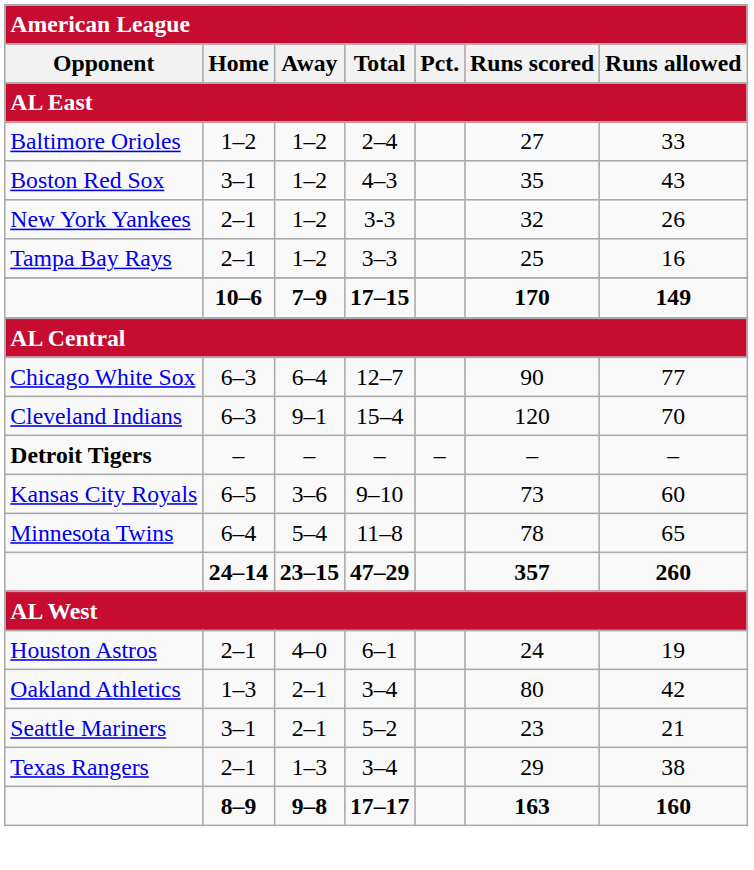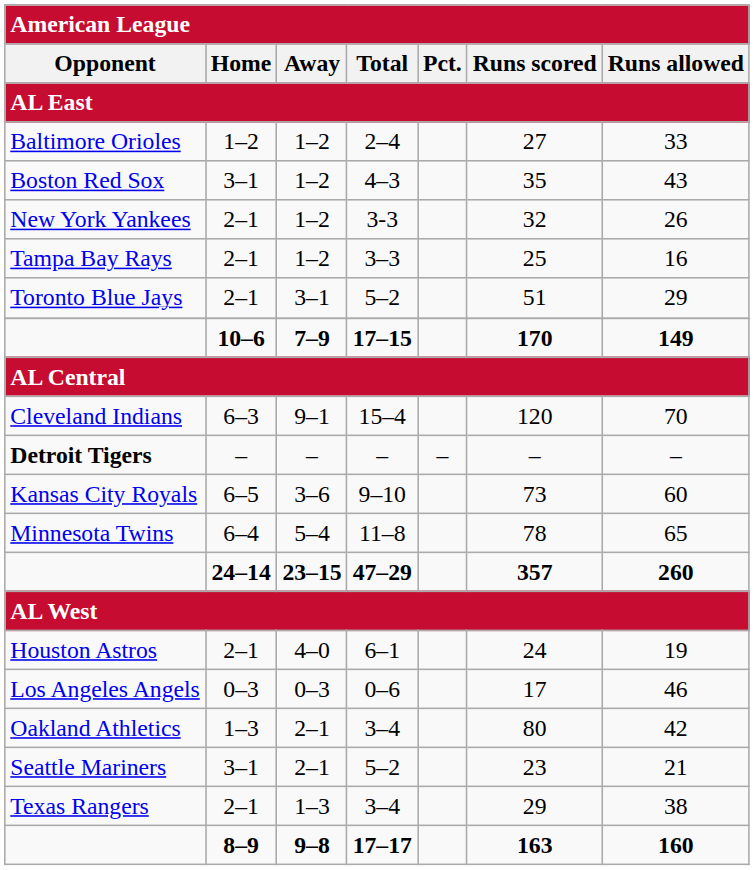 <table class="wikitable" style="font-size: 95%; text-align: center">
 <tr>
 <td colspan="7" style="text-align:left; background:#c60c30;color:#fff"><strong>American League</strong></td>
 </tr>
 <tr>
 <th>Opponent</th>
 <th>Home</th>
 <th>Away</th>
 <th>Total</th>
 <th>Pct.</th>
 <th>Runs scored</th>
 <th>Runs allowed</th>
 </tr>
 <tr>
 <td colspan="7" style="text-align:left; background:#c60c30;color:#fff"><strong>AL East</strong></td>
 </tr>
 <tr>
 <td style="text-align:left"><a href='#'>Baltimore Orioles</a></td>
 <td>1–2</td>
 <td>1–2</td>
 <td>2–4</td>
 <td></td>
 <td>27</td>
 <td>33</td>
 </tr>
 <tr>
 <td style="text-align:left"><a href='#'>Boston Red Sox</a></td>
 <td>3–1</td>
 <td>1–2</td>
 <td>4–3</td>
 <td></td>
 <td>35</td>
 <td>43</td>
 </tr>
 <tr>
 <td style="text-align:left"><a href='#'>New York Yankees</a></td>
 <td>2–1</td>
 <td>1–2</td>
 <td>3-3</td>
 <td></td>
 <td>32</td>
 <td>26</td>
 </tr>
 <tr>
 <td style="text-align:left"><a href='#'>Tampa Bay Rays</a></td>
 <td>2–1</td>
 <td>1–2</td>
 <td>3–3</td>
 <td></td>
 <td>25</td>
 <td>16</td>
 </tr>
 <tr>
+<td style="text-align:left"><a href='#'>Toronto Blue Jays</a></td>
+<td>2–1</td>
+<td>3–1</td>
+<td>5–2</td>
+<td></td>
+<td>51</td>
+<td>29</td>
+</tr>
+<tr>
 </tr>
 <tr style="font-weight:bold">
 <td></td>
 <td>10–6</td>
 <td>7–9</td>
 <td>17–15</td>
 <td></td>
 <td>170</td>
 <td>149</td>
 </tr>
 <tr>
 <td colspan="7" style="text-align:left; background:#c60c30;color:#fff"><strong>AL Central</strong></td>
-</tr>
-<tr>
-<td style="text-align:left"><a href='#'>Chicago White Sox</a></td>
-<td>6–3</td>
-<td>6–4</td>
-<td>12–7</td>
-<td></td>
-<td>90</td>
-<td>77</td>
 </tr>
 <tr>
 <td style="text-align:left"><a href='#'>Cleveland Indians</a></td>
 <td>6–3</td>
 <td>9–1</td>
 <td>15–4</td>
 <td></td>
 <td>120</td>
 <td>70</td>
 </tr>
 <tr>
 <td style="text-align:left"><strong>Detroit Tigers</strong></td>
 <td>–</td>
 <td>–</td>
 <td>–</td>
 <td>–</td>
 <td>–</td>
 <td>–</td>
 </tr>
 <tr>
 <td style="text-align:left"><a href='#'>Kansas City Royals</a></td>
 <td>6–5</td>
 <td>3–6</td>
 <td>9–10</td>
 <td></td>
 <td>73</td>
 <td>60</td>
 </tr>
 <tr>
 <td style="text-align:left"><a href='#'>Minnesota Twins</a></td>
 <td>6–4</td>
 <td>5–4</td>
 <td>11–8</td>
 <td></td>
 <td>78</td>
 <td>65</td>
 </tr>
 <tr style="font-weight:bold">
 <td></td>
 <td>24–14</td>
 <td>23–15</td>
 <td>47–29</td>
 <td></td>
 <td>357</td>
 <td>260</td>
 </tr>
 <tr>
 <td colspan="7" style="text-align:left; background:#c60c30;color:#fff"><strong>AL West</strong></td>
 </tr>
 <tr>
 <td style="text-align:left"><a href='#'>Houston Astros</a></td>
 <td>2–1</td>
 <td>4–0</td>
 <td>6–1</td>
 <td></td>
 <td>24</td>
 <td>19</td>
 </tr>
 <tr>
+<td style="text-align:left"><a href='#'>Los Angeles Angels</a></td>
+<td>0–3</td>
+<td>0–3</td>
+<td>0–6</td>
+<td></td>
+<td>17</td>
+<td>46</td>
+</tr>
+<tr>
 <td style="text-align:left"><a href='#'>Oakland Athletics</a></td>
 <td>1–3</td>
 <td>2–1</td>
 <td>3–4</td>
 <td></td>
 <td>80</td>
 <td>42</td>
 </tr>
 <tr>
 <td style="text-align:left"><a href='#'>Seattle Mariners</a></td>
 <td>3–1</td>
 <td>2–1</td>
 <td>5–2</td>
 <td></td>
 <td>23</td>
 <td>21</td>
 </tr>
 <tr>
 <td style="text-align:left"><a href='#'>Texas Rangers</a></td>
 <td>2–1</td>
 <td>1–3</td>
 <td>3–4</td>
 <td></td>
 <td>29</td>
 <td>38</td>
 </tr>
 <tr style="font-weight:bold">
 <td></td>
 <td>8–9</td>
 <td>9–8</td>
 <td>17–17</td>
 <td></td>
 <td>163</td>
 <td>160</td>
 </tr>
 </table>
